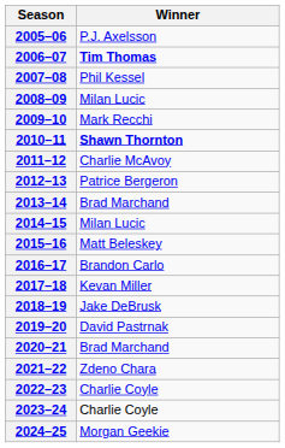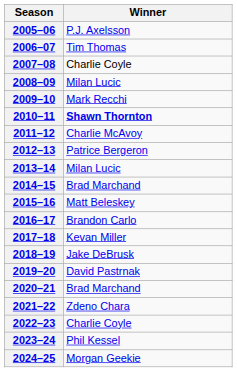 <table class="wikitable">
 <tr>
 <th scope="col" style="width:5em">Season</th>
 <th scope="col" style="width:15em">Winner</th>
 </tr>
 <tr>
 <th scope="row"><a href='#'>2005–06</a></th>
 <td><a href='#'>P.J. Axelsson</a></td>
 </tr>
 <tr>
 <th scope="row"><a href='#'>2006–07</a></th>
-<td><strong><a href='#'>Tim Thomas</a></strong></td>
+<td><a href='#'>Tim Thomas</a></td>
 </tr>
 <tr>
 <th scope="row"><a href='#'>2007–08</a></th>
-<td><a href='#'>Phil Kessel</a></td>
+<td>Charlie Coyle</td>
 </tr>
 <tr>
 <th scope="row"><a href='#'>2008–09</a></th>
 <td><a href='#'>Milan Lucic</a></td>
 </tr>
 <tr>
 <th scope="row"><a href='#'>2009–10</a></th>
 <td><a href='#'>Mark Recchi</a></td>
 </tr>
 <tr>
 <th scope="row"><a href='#'>2010–11</a></th>
 <td><strong><a href='#'>Shawn Thornton</a></strong></td>
 </tr>
 <tr>
 <th scope="row"><a href='#'>2011–12</a></th>
 <td><a href='#'>Charlie McAvoy</a></td>
 </tr>
 <tr>
 <th scope="row"><a href='#'>2012–13</a></th>
 <td><a href='#'>Patrice Bergeron</a></td>
 </tr>
 <tr>
 <th scope="row"><a href='#'>2013–14</a></th>
-<td><a href='#'>Brad Marchand</a></td>
+<td><a href='#'>Milan Lucic</a></td>
 </tr>
 <tr>
 <th scope="row"><a href='#'>2014–15</a></th>
-<td><a href='#'>Milan Lucic</a></td>
+<td><a href='#'>Brad Marchand</a></td>
 </tr>
 <tr>
 <th scope="row"><a href='#'>2015–16</a></th>
 <td><a href='#'>Matt Beleskey</a></td>
 </tr>
 <tr>
 <th scope="row"><a href='#'>2016–17</a></th>
 <td><a href='#'>Brandon Carlo</a></td>
 </tr>
 <tr>
 <th scope="row"><a href='#'>2017–18</a></th>
 <td><a href='#'>Kevan Miller</a></td>
 </tr>
 <tr>
 <th scope="row"><a href='#'>2018–19</a></th>
 <td><a href='#'>Jake DeBrusk</a></td>
 </tr>
 <tr>
 <th scope="row"><a href='#'>2019–20</a></th>
 <td><a href='#'>David Pastrnak</a></td>
 </tr>
 <tr>
 <th scope="row"><a href='#'>2020–21</a></th>
 <td><a href='#'>Brad Marchand</a></td>
 </tr>
 <tr>
 <th scope="row"><a href='#'>2021–22</a></th>
 <td><a href='#'>Zdeno Chara</a></td>
 </tr>
 <tr>
 <th scope="row"><a href='#'>2022–23</a></th>
 <td><a href='#'>Charlie Coyle</a></td>
 </tr>
 <tr>
 <th scope="row"><a href='#'>2023–24</a></th>
-<td>Charlie Coyle</td>
+<td><a href='#'>Phil Kessel</a></td>
 </tr>
 <tr>
 <th scope="row"><a href='#'>2024–25</a></th>
 <td><a href='#'>Morgan Geekie</a></td>
 </tr>
 </table>
